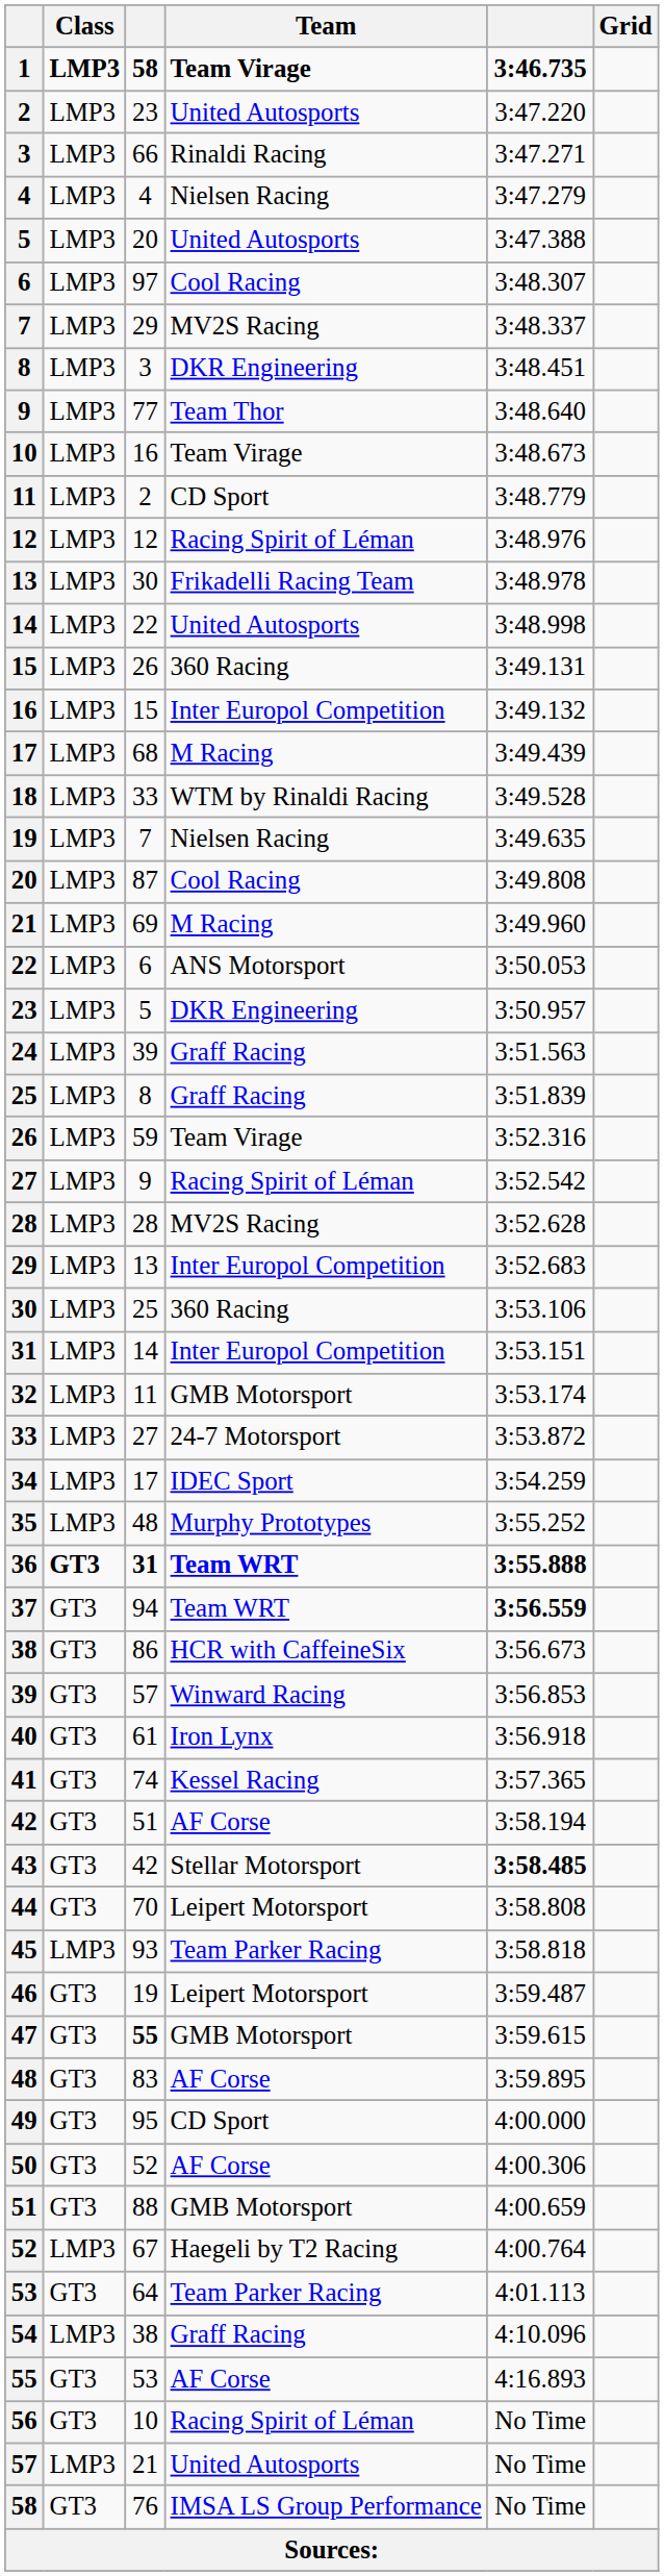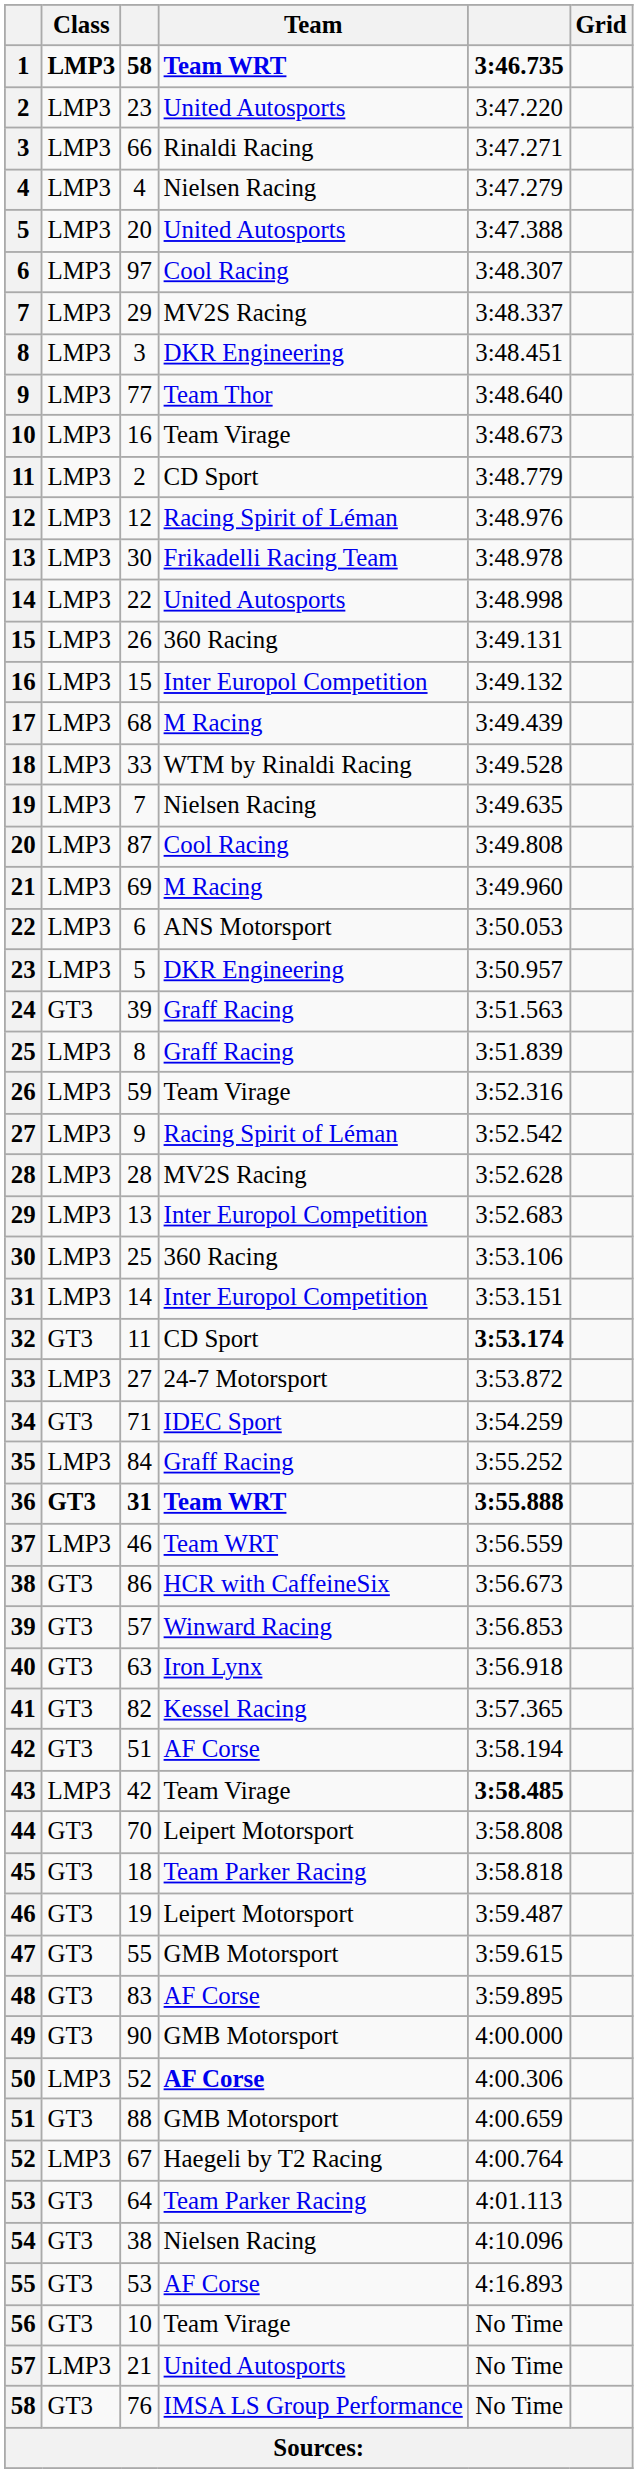 <table class="wikitable" style="font-size: 85%;">
 <tr>
 <th></th>
 <th>Class</th>
 <th></th>
 <th>Team</th>
 <th></th>
 <th>Grid</th>
 </tr>
 <tr>
 <th>1</th>
 <td><strong>LMP3</strong></td>
 <td align="center"><strong>58</strong></td>
-<td><strong> Team Virage</strong></td>
+<td><strong> <a href='#'>Team WRT</a></strong></td>
 <td align="center"><strong>3:46.735</strong></td>
 <td></td>
 </tr>
 <tr>
 <th>2</th>
 <td>LMP3</td>
 <td align="center">23</td>
 <td> <a href='#'>United Autosports</a></td>
 <td align="center">3:47.220</td>
 <td></td>
 </tr>
 <tr>
 <th>3</th>
 <td>LMP3</td>
 <td align="center">66</td>
 <td> Rinaldi Racing</td>
 <td align="center">3:47.271</td>
 <td></td>
 </tr>
 <tr>
 <th>4</th>
 <td>LMP3</td>
 <td align="center">4</td>
 <td> Nielsen Racing</td>
 <td align="center">3:47.279</td>
 <td></td>
 </tr>
 <tr>
 <th>5</th>
 <td>LMP3</td>
 <td align="center">20</td>
 <td> <a href='#'>United Autosports</a></td>
 <td align="center">3:47.388</td>
 <td></td>
 </tr>
 <tr>
 <th>6</th>
 <td>LMP3</td>
 <td align="center">97</td>
 <td> <a href='#'>Cool Racing</a></td>
 <td align="center">3:48.307</td>
 <td></td>
 </tr>
 <tr>
 <th>7</th>
 <td>LMP3</td>
 <td align="center">29</td>
 <td> MV2S Racing</td>
 <td align="center">3:48.337</td>
 <td></td>
 </tr>
 <tr>
 <th>8</th>
 <td>LMP3</td>
 <td align="center">3</td>
 <td> <a href='#'>DKR Engineering</a></td>
 <td align="center">3:48.451</td>
 <td></td>
 </tr>
 <tr>
 <th>9</th>
 <td>LMP3</td>
 <td align="center">77</td>
 <td> <a href='#'>Team Thor</a></td>
 <td align="center">3:48.640</td>
 <td></td>
 </tr>
 <tr>
 <th>10</th>
 <td>LMP3</td>
 <td align="center">16</td>
 <td> Team Virage</td>
 <td align="center">3:48.673</td>
 <td></td>
 </tr>
 <tr>
 <th>11</th>
 <td>LMP3</td>
 <td align="center">2</td>
 <td> CD Sport</td>
 <td align="center">3:48.779</td>
 <td></td>
 </tr>
 <tr>
 <th>12</th>
 <td>LMP3</td>
 <td align="center">12</td>
 <td> <a href='#'>Racing Spirit of Léman</a></td>
 <td align="center">3:48.976</td>
 <td></td>
 </tr>
 <tr>
 <th>13</th>
 <td>LMP3</td>
 <td align="center">30</td>
 <td> <a href='#'>Frikadelli Racing Team</a></td>
 <td align="center">3:48.978</td>
 <td></td>
 </tr>
 <tr>
 <th>14</th>
 <td>LMP3</td>
 <td align="center">22</td>
 <td> <a href='#'>United Autosports</a></td>
 <td align="center">3:48.998</td>
 <td></td>
 </tr>
 <tr>
 <th>15</th>
 <td>LMP3</td>
 <td align="center">26</td>
 <td> 360 Racing</td>
 <td align="center">3:49.131</td>
 <td></td>
 </tr>
 <tr>
 <th>16</th>
 <td>LMP3</td>
 <td align="center">15</td>
 <td> <a href='#'>Inter Europol Competition</a></td>
 <td align="center">3:49.132</td>
 <td></td>
 </tr>
 <tr>
 <th>17</th>
 <td>LMP3</td>
 <td align="center">68</td>
 <td> <a href='#'>M Racing</a></td>
 <td align="center">3:49.439</td>
 <td></td>
 </tr>
 <tr>
 <th>18</th>
 <td>LMP3</td>
 <td align="center">33</td>
 <td> WTM by Rinaldi Racing</td>
 <td align="center">3:49.528</td>
 <td></td>
 </tr>
 <tr>
 <th>19</th>
 <td>LMP3</td>
 <td align="center">7</td>
 <td> Nielsen Racing</td>
 <td align="center">3:49.635</td>
 <td></td>
 </tr>
 <tr>
 <th>20</th>
 <td>LMP3</td>
 <td align="center">87</td>
 <td> <a href='#'>Cool Racing</a></td>
 <td align="center">3:49.808</td>
 <td></td>
 </tr>
 <tr>
 <th>21</th>
 <td>LMP3</td>
 <td align="center">69</td>
 <td> <a href='#'>M Racing</a></td>
 <td align="center">3:49.960</td>
 <td></td>
 </tr>
 <tr>
 <th>22</th>
 <td>LMP3</td>
 <td align="center">6</td>
 <td> ANS Motorsport</td>
 <td align="center">3:50.053</td>
 <td></td>
 </tr>
 <tr>
 <th>23</th>
 <td>LMP3</td>
 <td align="center">5</td>
 <td> <a href='#'>DKR Engineering</a></td>
 <td align="center">3:50.957</td>
 <td></td>
 </tr>
 <tr>
 <th>24</th>
-<td>LMP3</td>
+<td>GT3</td>
 <td align="center">39</td>
 <td> <a href='#'>Graff Racing</a></td>
 <td align="center">3:51.563</td>
 <td></td>
 </tr>
 <tr>
 <th>25</th>
 <td>LMP3</td>
 <td align="center">8</td>
 <td> <a href='#'>Graff Racing</a></td>
 <td align="center">3:51.839</td>
 <td></td>
 </tr>
 <tr>
 <th>26</th>
 <td>LMP3</td>
 <td align="center">59</td>
 <td> Team Virage</td>
 <td align="center">3:52.316</td>
 <td></td>
 </tr>
 <tr>
 <th>27</th>
 <td>LMP3</td>
 <td align="center">9</td>
 <td> <a href='#'>Racing Spirit of Léman</a></td>
 <td align="center">3:52.542</td>
 <td></td>
 </tr>
 <tr>
 <th>28</th>
 <td>LMP3</td>
 <td align="center">28</td>
 <td> MV2S Racing</td>
 <td align="center">3:52.628</td>
 <td></td>
 </tr>
 <tr>
 <th>29</th>
 <td>LMP3</td>
 <td align="center">13</td>
 <td> <a href='#'>Inter Europol Competition</a></td>
 <td align="center">3:52.683</td>
 <td></td>
 </tr>
 <tr>
 <th>30</th>
 <td>LMP3</td>
 <td align="center">25</td>
 <td> 360 Racing</td>
 <td align="center">3:53.106</td>
 <td></td>
 </tr>
 <tr>
 <th>31</th>
 <td>LMP3</td>
 <td align="center">14</td>
 <td> <a href='#'>Inter Europol Competition</a></td>
 <td align="center">3:53.151</td>
 <td></td>
 </tr>
 <tr>
 <th>32</th>
-<td>LMP3</td>
+<td>GT3</td>
 <td align="center">11</td>
-<td> GMB Motorsport</td>
-<td align="center">3:53.174</td>
+<td> CD Sport</td>
+<td align="center"><strong>3:53.174</strong></td>
 <td></td>
 </tr>
 <tr>
 <th>33</th>
 <td>LMP3</td>
 <td align="center">27</td>
 <td> 24-7 Motorsport</td>
 <td align="center">3:53.872</td>
 <td></td>
 </tr>
 <tr>
 <th>34</th>
-<td>LMP3</td>
-<td align="center">17</td>
+<td>GT3</td>
+<td align="center">71</td>
 <td> <a href='#'>IDEC Sport</a></td>
 <td align="center">3:54.259</td>
 <td></td>
 </tr>
 <tr>
 <th>35</th>
 <td>LMP3</td>
-<td align="center">48</td>
-<td> <a href='#'>Murphy Prototypes</a></td>
+<td align="center">84</td>
+<td> <a href='#'>Graff Racing</a></td>
 <td align="center">3:55.252</td>
 <td></td>
 </tr>
 <tr>
 <th>36</th>
 <td><strong>GT3</strong></td>
 <td align="center"><strong>31</strong></td>
 <td><strong> <a href='#'>Team WRT</a></strong></td>
 <td align="center"><strong>3:55.888</strong></td>
 <td></td>
 </tr>
 <tr>
 <th>37</th>
-<td>GT3</td>
-<td align="center">94</td>
+<td>LMP3</td>
+<td align="center">46</td>
 <td> <a href='#'>Team WRT</a></td>
-<td align="center"><strong>3:56.559</strong></td>
+<td align="center">3:56.559</td>
 <td></td>
 </tr>
 <tr>
 <th>38</th>
 <td>GT3</td>
 <td align="center">86</td>
 <td> <a href='#'>HCR with CaffeineSix</a></td>
 <td align="center">3:56.673</td>
 <td></td>
 </tr>
 <tr>
 <th>39</th>
 <td>GT3</td>
 <td align="center">57</td>
 <td> <a href='#'>Winward Racing</a></td>
 <td align="center">3:56.853</td>
 <td></td>
 </tr>
 <tr>
 <th>40</th>
 <td>GT3</td>
-<td align="center">61</td>
+<td align="center">63</td>
 <td> <a href='#'>Iron Lynx</a></td>
 <td align="center">3:56.918</td>
 <td></td>
 </tr>
 <tr>
 <th>41</th>
 <td>GT3</td>
-<td align="center">74</td>
+<td align="center">82</td>
 <td> <a href='#'>Kessel Racing</a></td>
 <td align="center">3:57.365</td>
 <td></td>
 </tr>
 <tr>
 <th>42</th>
 <td>GT3</td>
 <td align="center">51</td>
 <td> <a href='#'>AF Corse</a></td>
 <td align="center">3:58.194</td>
 <td></td>
 </tr>
 <tr>
 <th>43</th>
-<td>GT3</td>
+<td>LMP3</td>
 <td align="center">42</td>
-<td> Stellar Motorsport</td>
+<td> Team Virage</td>
 <td align="center"><strong>3:58.485</strong></td>
 <td></td>
 </tr>
 <tr>
 <th>44</th>
 <td>GT3</td>
 <td align="center">70</td>
 <td> Leipert Motorsport</td>
 <td align="center">3:58.808</td>
 <td></td>
 </tr>
 <tr>
 <th>45</th>
-<td>LMP3</td>
-<td align="center">93</td>
+<td>GT3</td>
+<td align="center">18</td>
 <td> <a href='#'>Team Parker Racing</a></td>
 <td align="center">3:58.818</td>
 <td></td>
 </tr>
 <tr>
 <th>46</th>
 <td>GT3</td>
 <td align="center">19</td>
 <td> Leipert Motorsport</td>
 <td align="center">3:59.487</td>
 <td></td>
 </tr>
 <tr>
 <th>47</th>
 <td>GT3</td>
-<td align="center"><strong>55</strong></td>
+<td align="center">55</td>
 <td> GMB Motorsport</td>
 <td align="center">3:59.615</td>
 <td></td>
 </tr>
 <tr>
 <th>48</th>
 <td>GT3</td>
 <td align="center">83</td>
 <td> <a href='#'>AF Corse</a></td>
 <td align="center">3:59.895</td>
 <td></td>
 </tr>
 <tr>
 <th>49</th>
 <td>GT3</td>
-<td align="center">95</td>
-<td> CD Sport</td>
+<td align="center">90</td>
+<td> GMB Motorsport</td>
 <td align="center">4:00.000</td>
 <td></td>
 </tr>
 <tr>
 <th>50</th>
-<td>GT3</td>
+<td>LMP3</td>
 <td align="center">52</td>
-<td> <a href='#'>AF Corse</a></td>
+<td><strong> <a href='#'>AF Corse</a></strong></td>
 <td align="center">4:00.306</td>
 <td></td>
 </tr>
 <tr>
 <th>51</th>
 <td>GT3</td>
 <td align="center">88</td>
 <td> GMB Motorsport</td>
 <td align="center">4:00.659</td>
 <td></td>
 </tr>
 <tr>
 <th>52</th>
 <td>LMP3</td>
 <td align="center">67</td>
 <td> Haegeli by T2 Racing</td>
 <td align="center">4:00.764</td>
 <td></td>
 </tr>
 <tr>
 <th>53</th>
 <td>GT3</td>
 <td align="center">64</td>
 <td> <a href='#'>Team Parker Racing</a></td>
 <td align="center">4:01.113</td>
 <td></td>
 </tr>
 <tr>
 <th>54</th>
-<td>LMP3</td>
+<td>GT3</td>
 <td align="center">38</td>
-<td> <a href='#'>Graff Racing</a></td>
+<td> Nielsen Racing</td>
 <td align="center">4:10.096</td>
 <td></td>
 </tr>
 <tr>
 <th>55</th>
 <td>GT3</td>
 <td align="center">53</td>
 <td> <a href='#'>AF Corse</a></td>
 <td align="center">4:16.893</td>
 <td></td>
 </tr>
 <tr>
 <th>56</th>
 <td>GT3</td>
 <td align="center">10</td>
-<td> <a href='#'>Racing Spirit of Léman</a></td>
+<td> Team Virage</td>
 <td align="center">No Time</td>
 <td></td>
 </tr>
 <tr>
 <th>57</th>
 <td>LMP3</td>
 <td align="center">21</td>
 <td> <a href='#'>United Autosports</a></td>
 <td align="center">No Time</td>
 <td></td>
 </tr>
 <tr>
 <th>58</th>
 <td>GT3</td>
 <td align="center">76</td>
 <td> <a href='#'>IMSA LS Group Performance</a></td>
 <td align="center">No Time</td>
 <td></td>
 </tr>
 <tr>
 <th colspan="6">Sources:</th>
 </tr>
 </table>
